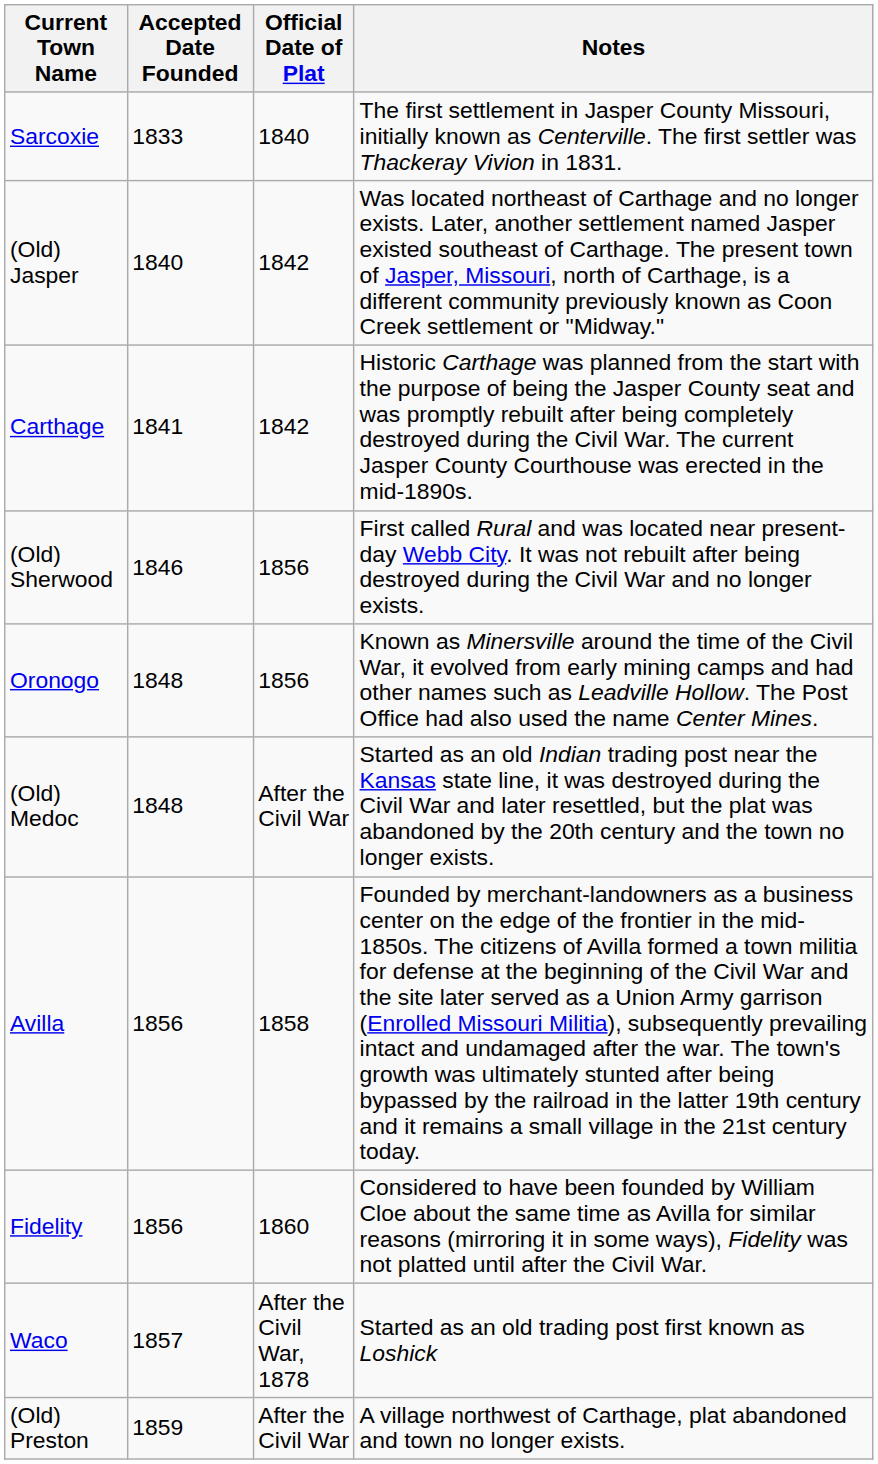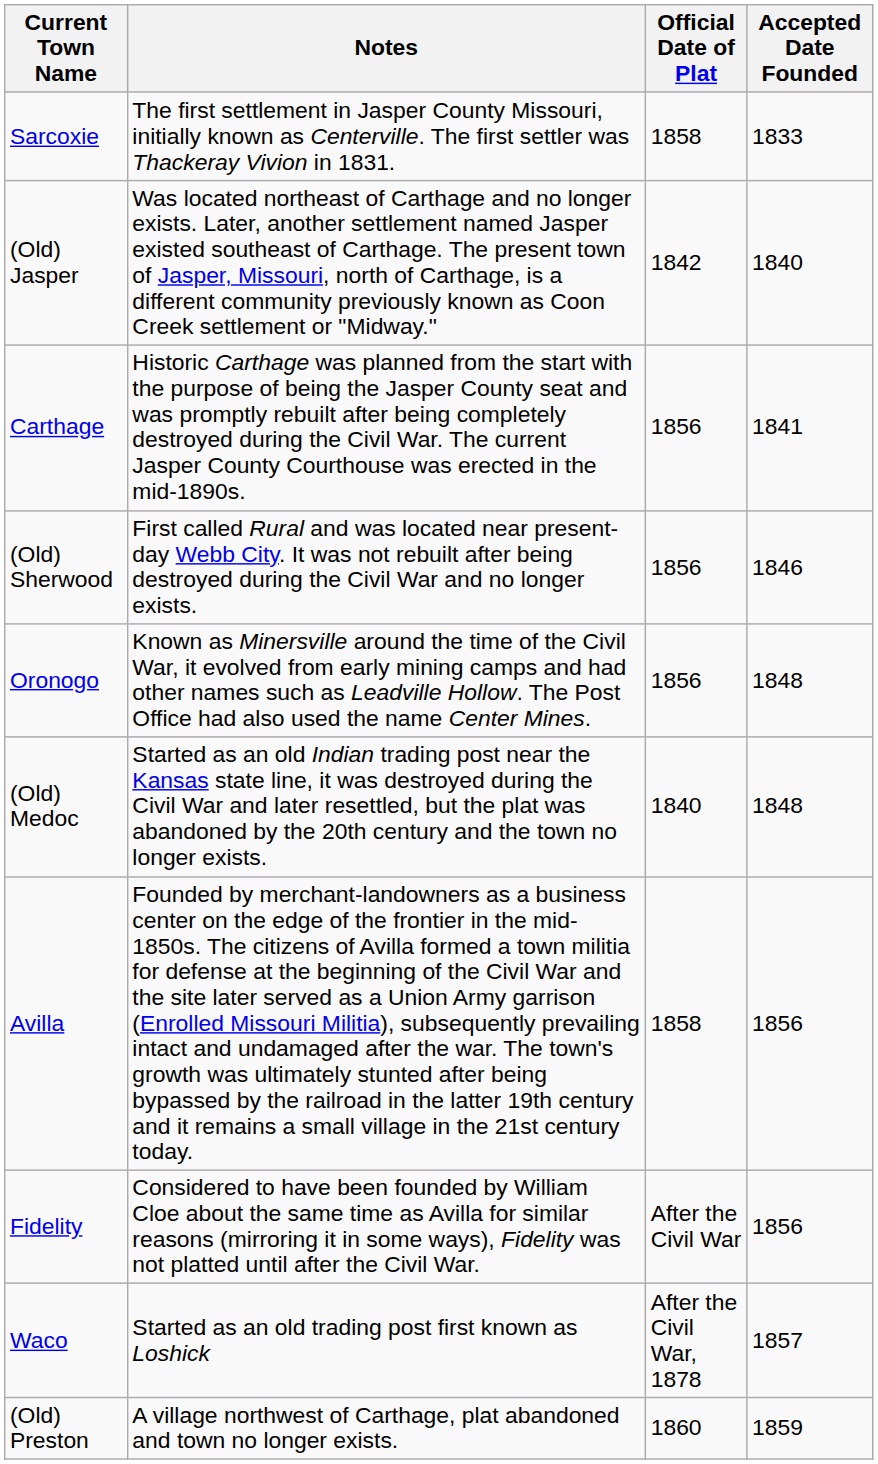 <table class="wikitable">
 <tr>
 <th>Current Town Name</th>
+<th>Notes</th>
+<th>Official Date of <a href='#'>Plat</a></th>
 <th>Accepted Date Founded</th>
-<th>Official Date of <a href='#'>Plat</a></th>
-<th>Notes</th>
 </tr>
 <tr>
 <td><a href='#'>Sarcoxie</a></td>
+<td>The first settlement in Jasper County Missouri, initially known as <em>Centerville</em>. The first settler was <em>Thackeray Vivion</em> in 1831.</td>
+<td>1858</td>
 <td>1833</td>
-<td>1840</td>
-<td>The first settlement in Jasper County Missouri, initially known as <em>Centerville</em>. The first settler was <em>Thackeray Vivion</em> in 1831.</td>
 </tr>
 <tr>
 <td>(Old) Jasper</td>
+<td>Was located northeast of Carthage and no longer exists. Later, another settlement named Jasper existed southeast of Carthage. The present town of <a href='#'>Jasper, Missouri</a>, north of Carthage, is a different community previously known as Coon Creek settlement or "Midway."</td>
+<td>1842</td>
 <td>1840</td>
-<td>1842</td>
-<td>Was located northeast of Carthage and no longer exists. Later, another settlement named Jasper existed southeast of Carthage. The present town of <a href='#'>Jasper, Missouri</a>, north of Carthage, is a different community previously known as Coon Creek settlement or "Midway."</td>
 </tr>
 <tr>
 <td><a href='#'>Carthage</a></td>
+<td>Historic <em>Carthage</em> was planned from the start with the purpose of being the Jasper County seat and was promptly rebuilt after being completely destroyed during the Civil War. The current Jasper County Courthouse was erected in the mid-1890s.</td>
+<td>1856</td>
 <td>1841</td>
-<td>1842</td>
-<td>Historic <em>Carthage</em> was planned from the start with the purpose of being the Jasper County seat and was promptly rebuilt after being completely destroyed during the Civil War. The current Jasper County Courthouse was erected in the mid-1890s.</td>
 </tr>
 <tr>
 <td>(Old) Sherwood</td>
+<td>First called <em>Rural</em> and was located near present-day <a href='#'>Webb City</a>. It was not rebuilt after being destroyed during the Civil War and no longer exists.</td>
+<td>1856</td>
 <td>1846</td>
-<td>1856</td>
-<td>First called <em>Rural</em> and was located near present-day <a href='#'>Webb City</a>. It was not rebuilt after being destroyed during the Civil War and no longer exists.</td>
 </tr>
 <tr>
 <td><a href='#'>Oronogo</a></td>
+<td>Known as <em>Minersville</em> around the time of the Civil War, it evolved from early mining camps and had other names such as <em> Leadville Hollow</em>. The Post Office had also used the name <em>Center Mines</em>.</td>
+<td>1856</td>
 <td>1848</td>
-<td>1856</td>
-<td>Known as <em>Minersville</em> around the time of the Civil War, it evolved from early mining camps and had other names such as <em> Leadville Hollow</em>. The Post Office had also used the name <em>Center Mines</em>.</td>
 </tr>
 <tr>
 <td>(Old) Medoc</td>
+<td>Started as an old <em>Indian</em> trading post near the <a href='#'>Kansas</a> state line, it was destroyed during the Civil War and later resettled, but the plat was abandoned by the 20th century and the town no longer exists.</td>
+<td>1840</td>
 <td>1848</td>
-<td>After the Civil War</td>
-<td>Started as an old <em>Indian</em> trading post near the <a href='#'>Kansas</a> state line, it was destroyed during the Civil War and later resettled, but the plat was abandoned by the 20th century and the town no longer exists.</td>
 </tr>
 <tr>
 <td><a href='#'>Avilla</a></td>
+<td>Founded by merchant-landowners as a business center on the edge of the frontier in the mid-1850s. The citizens of Avilla formed a town militia for defense at the beginning of the Civil War and the site later served as a Union Army garrison (<a href='#'>Enrolled Missouri Militia</a>), subsequently prevailing intact and undamaged after the war. The town's growth was ultimately stunted after being bypassed by the railroad in the latter 19th century and it remains a small village in the 21st century today.</td>
+<td>1858</td>
 <td>1856</td>
-<td>1858</td>
-<td>Founded by merchant-landowners as a business center on the edge of the frontier in the mid-1850s. The citizens of Avilla formed a town militia for defense at the beginning of the Civil War and the site later served as a Union Army garrison (<a href='#'>Enrolled Missouri Militia</a>), subsequently prevailing intact and undamaged after the war. The town's growth was ultimately stunted after being bypassed by the railroad in the latter 19th century and it remains a small village in the 21st century today.</td>
 </tr>
 <tr>
 <td><a href='#'>Fidelity</a></td>
+<td>Considered to have been founded by William Cloe about the same time as Avilla for similar reasons (mirroring it in some ways), <em>Fidelity</em> was not platted until after the Civil War.</td>
+<td>After the Civil War</td>
 <td>1856</td>
-<td>1860</td>
-<td>Considered to have been founded by William Cloe about the same time as Avilla for similar reasons (mirroring it in some ways), <em>Fidelity</em> was not platted until after the Civil War.</td>
 </tr>
 <tr>
 <td><a href='#'>Waco</a></td>
+<td>Started as an old trading post first known as <em>Loshick</em></td>
+<td>After the Civil War, 1878</td>
 <td>1857</td>
-<td>After the Civil War, 1878</td>
-<td>Started as an old trading post first known as <em>Loshick</em></td>
 </tr>
 <tr>
 <td>(Old) Preston</td>
+<td>A village northwest of Carthage, plat abandoned and town no longer exists.</td>
+<td>1860</td>
 <td>1859</td>
-<td>After the Civil War</td>
-<td>A village northwest of Carthage, plat abandoned and town no longer exists.</td>
 </tr>
 </table>
